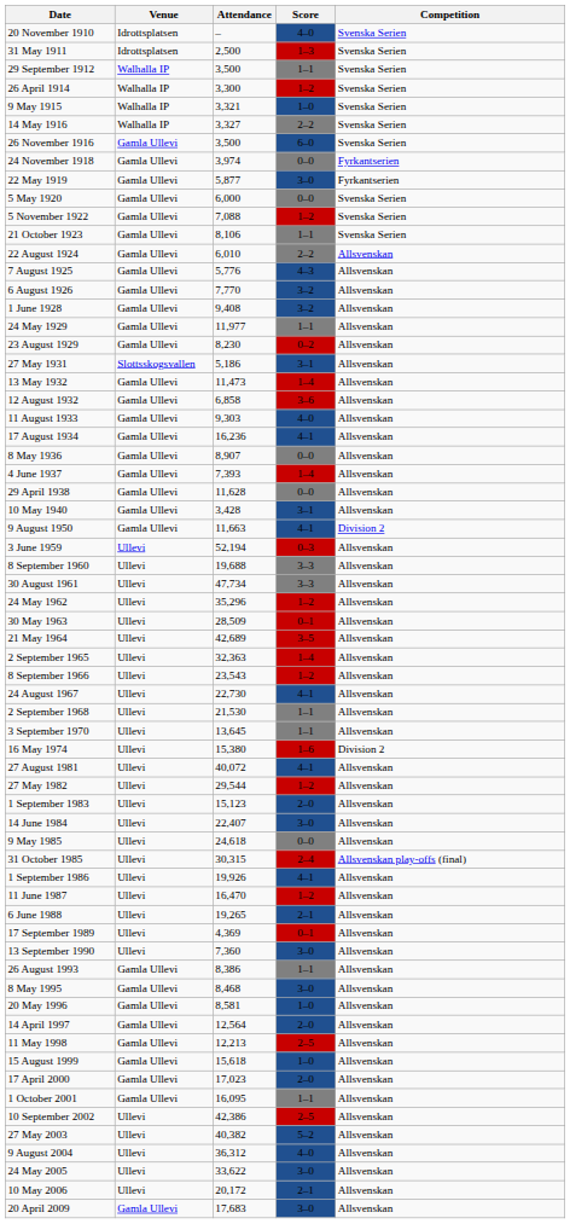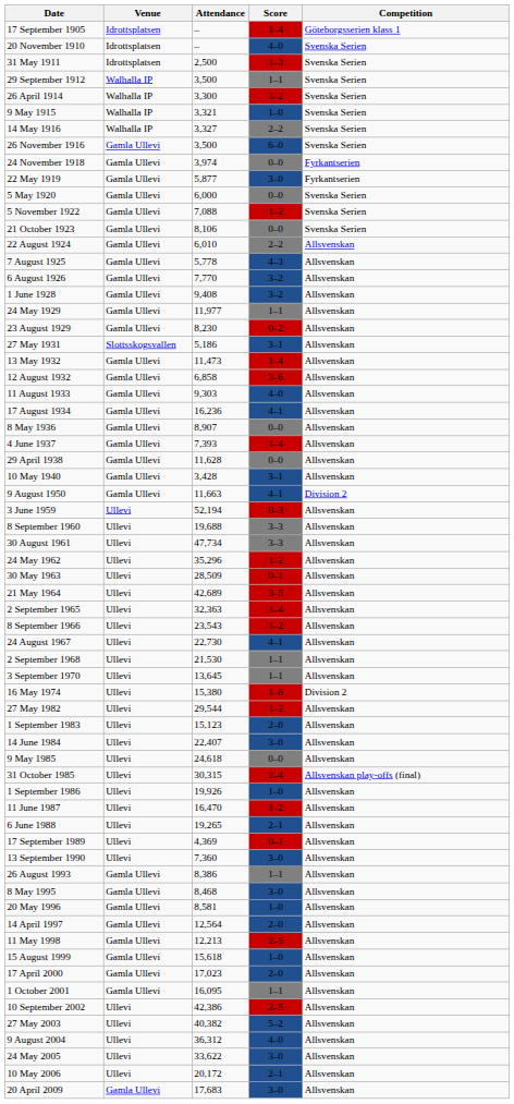 <table class="wikitable" style="font-size:90%">
 <tr>
 <th width="135">Date</th>
 <th width="120">Venue</th>
 <th width="75">Attendance</th>
 <th width="70">Score</th>
 <th width="290">Competition</th>
+</tr>
+<tr>
+<td>17 September 1905</td>
+<td><a href='#'>Idrottsplatsen</a></td>
+<td>–</td>
+<td bgcolor=#c80000 align="center"><span>1–4</span></td>
+<td><a href='#'>Göteborgsserien klass 1</a></td>
 </tr>
 <tr>
 <td>20 November 1910</td>
 <td>Idrottsplatsen</td>
 <td>–</td>
 <td bgcolor=#205090 align="center"><span>4–0</span></td>
 <td><a href='#'>Svenska Serien</a></td>
 </tr>
 <tr>
 <td>31 May 1911</td>
 <td>Idrottsplatsen</td>
 <td>2,500</td>
 <td bgcolor=#c80000 align="center"><span>1–3</span></td>
 <td>Svenska Serien</td>
 </tr>
 <tr>
 <td>29 September 1912</td>
 <td><a href='#'>Walhalla IP</a></td>
 <td>3,500</td>
 <td bgcolor=#808080 align="center"><span>1–1</span></td>
 <td>Svenska Serien</td>
 </tr>
 <tr>
 <td>26 April 1914</td>
 <td>Walhalla IP</td>
 <td>3,300</td>
 <td bgcolor=#c80000 align="center"><span>1–2</span></td>
 <td>Svenska Serien</td>
 </tr>
 <tr>
 <td>9 May 1915</td>
 <td>Walhalla IP</td>
 <td>3,321</td>
 <td bgcolor=#205090 align="center"><span>1–0</span></td>
 <td>Svenska Serien</td>
 </tr>
 <tr>
 <td>14 May 1916</td>
 <td>Walhalla IP</td>
 <td>3,327</td>
 <td bgcolor=#808080 align="center"><span>2–2</span></td>
 <td>Svenska Serien</td>
 </tr>
 <tr>
 <td>26 November 1916</td>
 <td><a href='#'>Gamla Ullevi</a></td>
 <td>3,500</td>
 <td bgcolor=#205090 align="center"><span>6–0</span></td>
 <td>Svenska Serien</td>
 </tr>
 <tr>
 <td>24 November 1918</td>
 <td>Gamla Ullevi</td>
 <td>3,974</td>
 <td bgcolor=#808080 align="center"><span>0–0</span></td>
 <td><a href='#'>Fyrkantserien</a></td>
 </tr>
 <tr>
 <td>22 May 1919</td>
 <td>Gamla Ullevi</td>
 <td>5,877</td>
 <td bgcolor=#205090 align="center"><span>3–0</span></td>
 <td>Fyrkantserien</td>
 </tr>
 <tr>
 <td>5 May 1920</td>
 <td>Gamla Ullevi</td>
 <td>6,000</td>
 <td bgcolor=#808080 align="center"><span>0–0</span></td>
 <td>Svenska Serien</td>
 </tr>
 <tr>
 <td>5 November 1922</td>
 <td>Gamla Ullevi</td>
 <td>7,088</td>
 <td bgcolor=#c80000 align="center"><span>1–2</span></td>
 <td>Svenska Serien</td>
 </tr>
 <tr>
 <td>21 October 1923</td>
 <td>Gamla Ullevi</td>
 <td>8,106</td>
-<td bgcolor=#808080 align="center"><span>1–1</span></td>
+<td bgcolor=#808080 align="center"><span>0–0</span></td>
 <td>Svenska Serien</td>
 </tr>
 <tr>
 <td>22 August 1924</td>
 <td>Gamla Ullevi</td>
 <td>6,010</td>
 <td bgcolor=#808080 align="center"><span>2–2</span></td>
 <td><a href='#'>Allsvenskan</a></td>
 </tr>
 <tr>
 <td>7 August 1925</td>
 <td>Gamla Ullevi</td>
-<td>5,776</td>
+<td>5,778</td>
 <td bgcolor=#205090 align="center"><span>4–3</span></td>
 <td>Allsvenskan</td>
 </tr>
 <tr>
 <td>6 August 1926</td>
 <td>Gamla Ullevi</td>
 <td>7,770</td>
 <td bgcolor=#205090 align="center"><span>3–2</span></td>
 <td>Allsvenskan</td>
 </tr>
 <tr>
 <td>1 June 1928</td>
 <td>Gamla Ullevi</td>
 <td>9,408</td>
 <td bgcolor=#205090 align="center"><span>3–2</span></td>
 <td>Allsvenskan</td>
 </tr>
 <tr>
 <td>24 May 1929</td>
 <td>Gamla Ullevi</td>
 <td>11,977</td>
 <td bgcolor=#808080 align="center"><span>1–1</span></td>
 <td>Allsvenskan</td>
 </tr>
 <tr>
 <td>23 August 1929</td>
 <td>Gamla Ullevi</td>
 <td>8,230</td>
 <td bgcolor=#c80000 align="center"><span>0–2</span></td>
 <td>Allsvenskan</td>
 </tr>
 <tr>
 <td>27 May 1931</td>
 <td><a href='#'>Slottsskogsvallen</a></td>
 <td>5,186</td>
 <td bgcolor=#205090 align="center"><span>3–1</span></td>
 <td>Allsvenskan</td>
 </tr>
 <tr>
 <td>13 May 1932</td>
 <td>Gamla Ullevi</td>
 <td>11,473</td>
 <td bgcolor=#c80000 align="center"><span>1–4</span></td>
 <td>Allsvenskan</td>
 </tr>
 <tr>
 <td>12 August 1932</td>
 <td>Gamla Ullevi</td>
 <td>6,858</td>
 <td bgcolor=#c80000 align="center"><span>3–6</span></td>
 <td>Allsvenskan</td>
 </tr>
 <tr>
 <td>11 August 1933</td>
 <td>Gamla Ullevi</td>
 <td>9,303</td>
 <td bgcolor=#205090 align="center"><span>4–0</span></td>
 <td>Allsvenskan</td>
 </tr>
 <tr>
 <td>17 August 1934</td>
 <td>Gamla Ullevi</td>
 <td>16,236</td>
 <td bgcolor=#205090 align="center"><span>4–1</span></td>
 <td>Allsvenskan</td>
 </tr>
 <tr>
 <td>8 May 1936</td>
 <td>Gamla Ullevi</td>
 <td>8,907</td>
 <td bgcolor=#808080 align="center"><span>0–0</span></td>
 <td>Allsvenskan</td>
 </tr>
 <tr>
 <td>4 June 1937</td>
 <td>Gamla Ullevi</td>
 <td>7,393</td>
 <td bgcolor=#c80000 align="center"><span>1–4</span></td>
 <td>Allsvenskan</td>
 </tr>
 <tr>
 <td>29 April 1938</td>
 <td>Gamla Ullevi</td>
 <td>11,628</td>
 <td bgcolor=#808080 align="center"><span>0–0</span></td>
 <td>Allsvenskan</td>
 </tr>
 <tr>
 <td>10 May 1940</td>
 <td>Gamla Ullevi</td>
 <td>3,428</td>
 <td bgcolor=#205090 align="center"><span>3–1</span></td>
 <td>Allsvenskan</td>
 </tr>
 <tr>
 <td>9 August 1950</td>
 <td>Gamla Ullevi</td>
 <td>11,663</td>
 <td bgcolor=#205090 align="center"><span>4–1</span></td>
 <td><a href='#'>Division 2</a></td>
 </tr>
 <tr>
 <td>3 June 1959</td>
 <td><a href='#'>Ullevi</a></td>
 <td>52,194</td>
 <td bgcolor=#c80000 align="center"><span>0–3</span></td>
 <td>Allsvenskan</td>
 </tr>
 <tr>
 <td>8 September 1960</td>
 <td>Ullevi</td>
 <td>19,688</td>
 <td bgcolor=#808080 align="center"><span>3–3</span></td>
 <td>Allsvenskan</td>
 </tr>
 <tr>
 <td>30 August 1961</td>
 <td>Ullevi</td>
 <td>47,734</td>
 <td bgcolor=#808080 align="center"><span>3–3</span></td>
 <td>Allsvenskan</td>
 </tr>
 <tr>
 <td>24 May 1962</td>
 <td>Ullevi</td>
 <td>35,296</td>
 <td bgcolor=#c80000 align="center"><span>1–2</span></td>
 <td>Allsvenskan</td>
 </tr>
 <tr>
 <td>30 May 1963</td>
 <td>Ullevi</td>
 <td>28,509</td>
 <td bgcolor=#c80000 align="center"><span>0–1</span></td>
 <td>Allsvenskan</td>
 </tr>
 <tr>
 <td>21 May 1964</td>
 <td>Ullevi</td>
 <td>42,689</td>
 <td bgcolor=#c80000 align="center"><span>3–5</span></td>
 <td>Allsvenskan</td>
 </tr>
 <tr>
 <td>2 September 1965</td>
 <td>Ullevi</td>
 <td>32,363</td>
 <td bgcolor=#c80000 align="center"><span>1–4</span></td>
 <td>Allsvenskan</td>
 </tr>
 <tr>
 <td>8 September 1966</td>
 <td>Ullevi</td>
 <td>23,543</td>
 <td bgcolor=#c80000 align="center"><span>1–2</span></td>
 <td>Allsvenskan</td>
 </tr>
 <tr>
 <td>24 August 1967</td>
 <td>Ullevi</td>
 <td>22,730</td>
 <td bgcolor=#205090 align="center"><span>4–1</span></td>
 <td>Allsvenskan</td>
 </tr>
 <tr>
 <td>2 September 1968</td>
 <td>Ullevi</td>
 <td>21,530</td>
 <td bgcolor=#808080 align="center"><span>1–1</span></td>
 <td>Allsvenskan</td>
 </tr>
 <tr>
 <td>3 September 1970</td>
 <td>Ullevi</td>
 <td>13,645</td>
 <td bgcolor=#808080 align="center"><span>1–1</span></td>
 <td>Allsvenskan</td>
 </tr>
 <tr>
 <td>16 May 1974</td>
 <td>Ullevi</td>
 <td>15,380</td>
 <td bgcolor=#c80000 align="center"><span>1–6</span></td>
 <td>Division 2</td>
 </tr>
 <tr>
-<td>27 August 1981</td>
-<td>Ullevi</td>
-<td>40,072</td>
-<td bgcolor=#205090 align="center"><span>4–1</span></td>
-<td>Allsvenskan</td>
-</tr>
-<tr>
 <td>27 May 1982</td>
 <td>Ullevi</td>
 <td>29,544</td>
 <td bgcolor=#c80000 align="center"><span>1–2</span></td>
 <td>Allsvenskan</td>
 </tr>
 <tr>
 <td>1 September 1983</td>
 <td>Ullevi</td>
 <td>15,123</td>
 <td bgcolor=#205090 align="center"><span>2–0</span></td>
 <td>Allsvenskan</td>
 </tr>
 <tr>
 <td>14 June 1984</td>
 <td>Ullevi</td>
 <td>22,407</td>
 <td bgcolor=#205090 align="center"><span>3–0</span></td>
 <td>Allsvenskan</td>
 </tr>
 <tr>
 <td>9 May 1985</td>
 <td>Ullevi</td>
 <td>24,618</td>
 <td bgcolor=#808080 align="center"><span>0–0</span></td>
 <td>Allsvenskan</td>
 </tr>
 <tr>
 <td>31 October 1985</td>
 <td>Ullevi</td>
 <td>30,315</td>
 <td bgcolor=#c80000 align="center"><span>2–4</span></td>
 <td><a href='#'>Allsvenskan play-offs</a> (final)</td>
 </tr>
 <tr>
 <td>1 September 1986</td>
 <td>Ullevi</td>
 <td>19,926</td>
-<td bgcolor=#205090 align="center"><span>4–1</span></td>
+<td bgcolor=#205090 align="center"><span>1–0</span></td>
 <td>Allsvenskan</td>
 </tr>
 <tr>
 <td>11 June 1987</td>
 <td>Ullevi</td>
 <td>16,470</td>
 <td bgcolor=#c80000 align="center"><span>1–2</span></td>
 <td>Allsvenskan</td>
 </tr>
 <tr>
 <td>6 June 1988</td>
 <td>Ullevi</td>
 <td>19,265</td>
 <td bgcolor=#205090 align="center"><span>2–1</span></td>
 <td>Allsvenskan</td>
 </tr>
 <tr>
 <td>17 September 1989</td>
 <td>Ullevi</td>
 <td>4,369</td>
 <td bgcolor=#c80000 align="center"><span>0–1</span></td>
 <td>Allsvenskan</td>
 </tr>
 <tr>
 <td>13 September 1990</td>
 <td>Ullevi</td>
 <td>7,360</td>
 <td bgcolor=#205090 align="center"><span>3–0</span></td>
 <td>Allsvenskan</td>
 </tr>
 <tr>
 <td>26 August 1993</td>
 <td>Gamla Ullevi</td>
 <td>8,386</td>
 <td bgcolor=#808080 align="center"><span>1–1</span></td>
 <td>Allsvenskan</td>
 </tr>
 <tr>
 <td>8 May 1995</td>
 <td>Gamla Ullevi</td>
 <td>8,468</td>
 <td bgcolor=#205090 align="center"><span>3–0</span></td>
 <td>Allsvenskan</td>
 </tr>
 <tr>
 <td>20 May 1996</td>
 <td>Gamla Ullevi</td>
 <td>8,581</td>
 <td bgcolor=#205090 align="center"><span>1–0</span></td>
 <td>Allsvenskan</td>
 </tr>
 <tr>
 <td>14 April 1997</td>
 <td>Gamla Ullevi</td>
 <td>12,564</td>
 <td bgcolor=#205090 align="center"><span>2–0</span></td>
 <td>Allsvenskan</td>
 </tr>
 <tr>
 <td>11 May 1998</td>
 <td>Gamla Ullevi</td>
 <td>12,213</td>
 <td bgcolor=#c80000 align="center"><span>2–5</span></td>
 <td>Allsvenskan</td>
 </tr>
 <tr>
 <td>15 August 1999</td>
 <td>Gamla Ullevi</td>
 <td>15,618</td>
 <td bgcolor=#205090 align="center"><span>1–0</span></td>
 <td>Allsvenskan</td>
 </tr>
 <tr>
 <td>17 April 2000</td>
 <td>Gamla Ullevi</td>
 <td>17,023</td>
 <td bgcolor=#205090 align="center"><span>2–0</span></td>
 <td>Allsvenskan</td>
 </tr>
 <tr>
 <td>1 October 2001</td>
 <td>Gamla Ullevi</td>
 <td>16,095</td>
 <td bgcolor=#808080 align="center"><span>1–1</span></td>
 <td>Allsvenskan</td>
 </tr>
 <tr>
 <td>10 September 2002</td>
 <td>Ullevi</td>
 <td>42,386</td>
 <td bgcolor=#c80000 align="center"><span>2–5</span></td>
 <td>Allsvenskan</td>
 </tr>
 <tr>
 <td>27 May 2003</td>
 <td>Ullevi</td>
 <td>40,382</td>
 <td bgcolor=#205090 align="center"><span>5–2</span></td>
 <td>Allsvenskan</td>
 </tr>
 <tr>
 <td>9 August 2004</td>
 <td>Ullevi</td>
 <td>36,312</td>
 <td bgcolor=#205090 align="center"><span>4–0</span></td>
 <td>Allsvenskan</td>
 </tr>
 <tr>
 <td>24 May 2005</td>
 <td>Ullevi</td>
 <td>33,622</td>
 <td bgcolor=#205090 align="center"><span>3–0</span></td>
 <td>Allsvenskan</td>
 </tr>
 <tr>
 <td>10 May 2006</td>
 <td>Ullevi</td>
 <td>20,172</td>
 <td bgcolor=#205090 align="center"><span>2–1</span></td>
 <td>Allsvenskan</td>
 </tr>
 <tr>
 <td>20 April 2009</td>
 <td><a href='#'>Gamla Ullevi</a></td>
 <td>17,683</td>
 <td bgcolor=#205090 align="center"><span>3–0</span></td>
 <td>Allsvenskan</td>
 </tr>
 </table>
